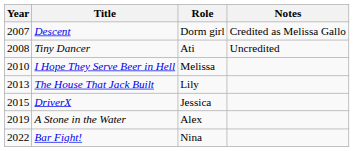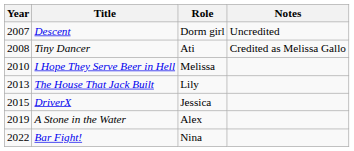 <table class="wikitable sortable">
 <tr>
 <th>Year</th>
 <th>Title</th>
 <th>Role</th>
 <th class="unsortable">Notes</th>
 </tr>
 <tr>
 <td>2007</td>
 <td><em><a href='#'>Descent</a></em></td>
 <td>Dorm girl</td>
-<td>Credited as Melissa Gallo</td>
+<td>Uncredited</td>
 </tr>
 <tr>
 <td>2008</td>
 <td><em>Tiny Dancer</em></td>
 <td>Ati</td>
-<td>Uncredited</td>
+<td>Credited as Melissa Gallo</td>
 </tr>
 <tr>
 <td>2010</td>
 <td><em><a href='#'>I Hope They Serve Beer in Hell</a></em></td>
 <td>Melissa</td>
 <td></td>
 </tr>
 <tr>
 <td>2013</td>
 <td><em><a href='#'>The House That Jack Built</a></em></td>
 <td>Lily</td>
 <td></td>
 </tr>
 <tr>
 <td>2015</td>
 <td><em><a href='#'>DriverX</a></em></td>
 <td>Jessica</td>
 <td></td>
 </tr>
 <tr>
 <td>2019</td>
 <td><em>A Stone in the Water</em></td>
 <td>Alex</td>
 <td></td>
 </tr>
 <tr>
 <td>2022</td>
 <td><em><a href='#'>Bar Fight!</a></em></td>
 <td>Nina</td>
 <td></td>
 </tr>
 </table>
